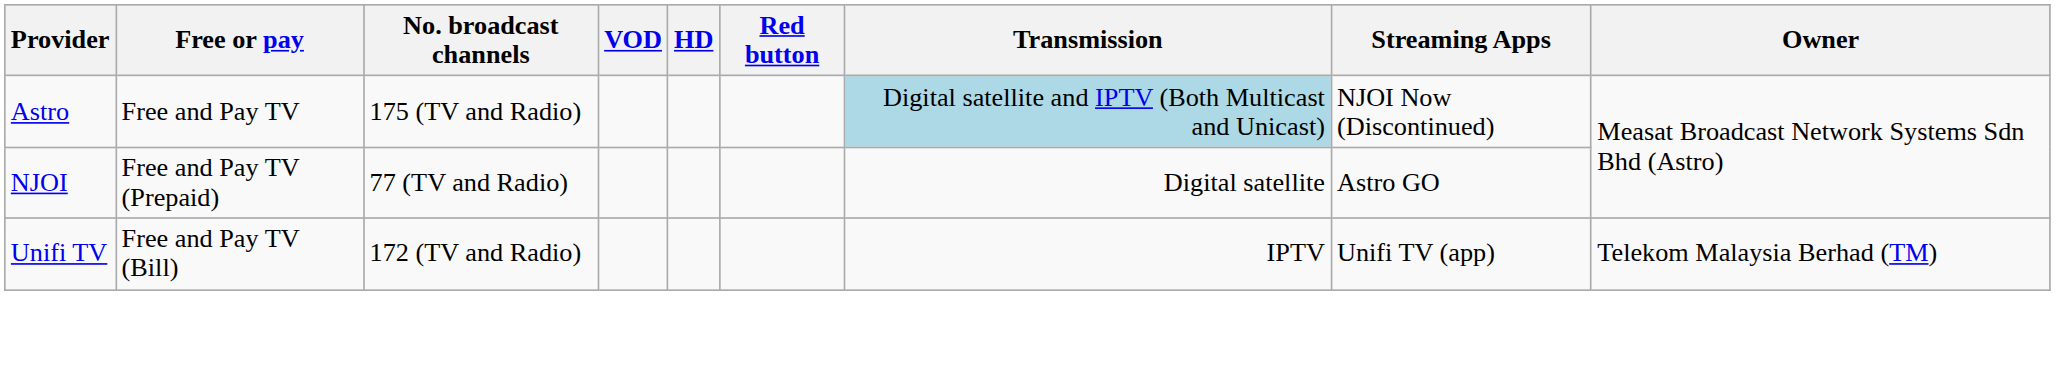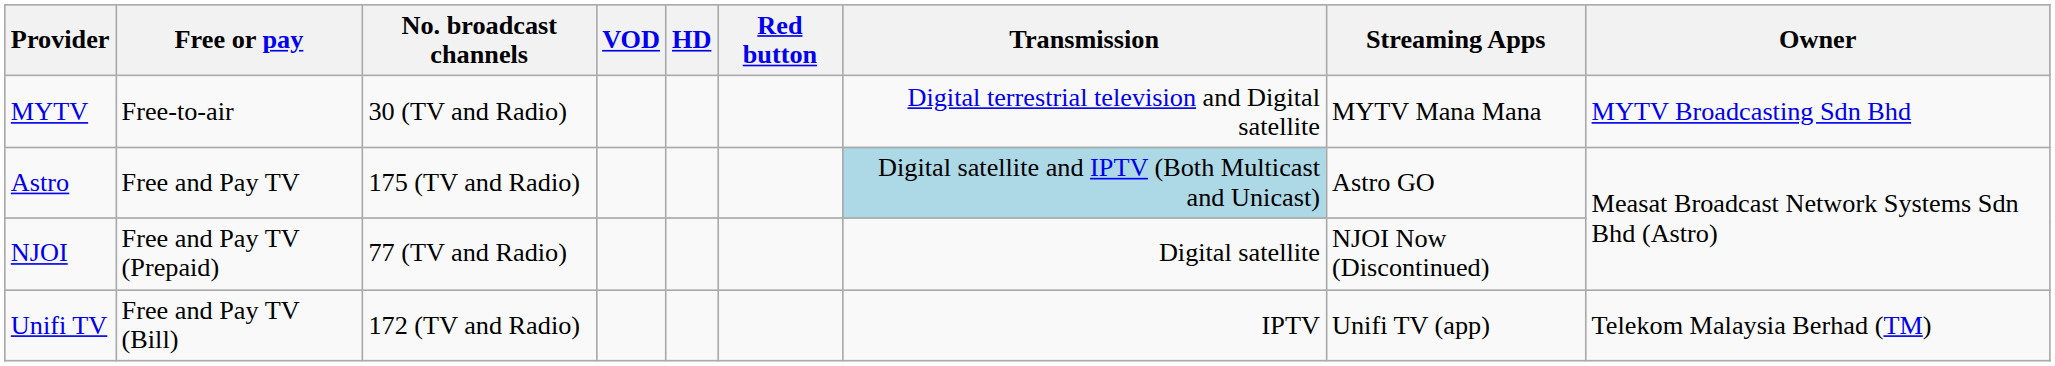 <table class="wikitable sortable">
 <tr>
 <th>Provider</th>
 <th>Free or <a href='#'>pay</a></th>
 <th>No. broadcast channels</th>
 <th><a href='#'>VOD</a></th>
 <th><a href='#'>HD</a></th>
 <th><a href='#'>Red button</a></th>
 <th align="right">Transmission</th>
 <th>Streaming Apps</th>
 <th>Owner</th>
 </tr>
 <tr>
+<td><a href='#'>MYTV</a></td>
+<td>Free-to-air</td>
+<td>30 (TV and Radio)</td>
+<td></td>
+<td></td>
+<td></td>
+<td align="right"><a href='#'>Digital terrestrial television</a> and Digital satellite<br></td>
+<td>MYTV Mana Mana</td>
+<td><a href='#'>MYTV Broadcasting Sdn Bhd</a></td>
+</tr>
+<tr>
 <td><a href='#'>Astro</a></td>
 <td>Free and Pay TV</td>
 <td>175 (TV and Radio)</td>
 <td></td>
 <td></td>
 <td></td>
 <td align="right" style="background: lightblue;">Digital satellite and <a href='#'>IPTV</a> (Both Multicast and Unicast)</td>
-<td>NJOI Now (Discontinued)</td>
+<td>Astro GO</td>
 <td rowspan="2">Measat Broadcast Network Systems Sdn Bhd (Astro)</td>
 </tr>
 <tr>
 <td><a href='#'>NJOI</a></td>
 <td>Free and Pay TV (Prepaid)</td>
 <td>77 (TV and Radio)</td>
 <td></td>
 <td></td>
 <td></td>
 <td align="right">Digital satellite</td>
-<td>Astro GO</td>
+<td>NJOI Now (Discontinued)</td>
 </tr>
 <tr>
 <td><a href='#'>Unifi TV</a></td>
 <td>Free and Pay TV (Bill)</td>
 <td>172 (TV and Radio)</td>
 <td></td>
 <td></td>
 <td></td>
 <td align="right">IPTV</td>
 <td>Unifi TV (app)</td>
 <td>Telekom Malaysia Berhad (<a href='#'>TM</a>)</td>
 </tr>
 </table>
